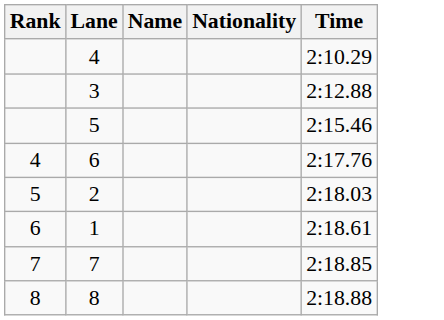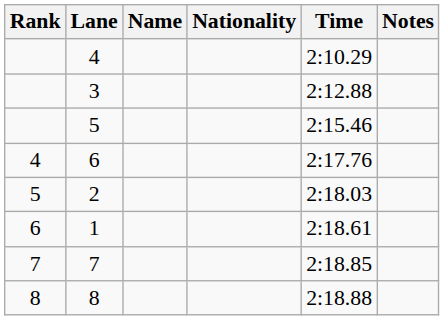 <table class="wikitable sortable" style="text-align:center">
 <tr>
 <th>Rank</th>
 <th>Lane</th>
 <th>Name</th>
 <th>Nationality</th>
 <th>Time</th>
+<th>Notes</th>
 </tr>
 <tr>
 <td></td>
 <td>4</td>
 <td align=left></td>
 <td align=left></td>
 <td>2:10.29</td>
+<td><strong></strong></td>
 </tr>
 <tr>
 <td></td>
 <td>3</td>
 <td align=left></td>
 <td align=left></td>
 <td>2:12.88</td>
+<td></td>
 </tr>
 <tr>
 <td></td>
 <td>5</td>
 <td align=left></td>
 <td align=left></td>
 <td>2:15.46</td>
+<td></td>
 </tr>
 <tr>
 <td>4</td>
 <td>6</td>
 <td align=left></td>
 <td align=left></td>
 <td>2:17.76</td>
+<td></td>
 </tr>
 <tr>
 <td>5</td>
 <td>2</td>
 <td align=left></td>
 <td align=left></td>
 <td>2:18.03</td>
+<td></td>
 </tr>
 <tr>
 <td>6</td>
 <td>1</td>
 <td align=left></td>
 <td align=left></td>
 <td>2:18.61</td>
+<td></td>
 </tr>
 <tr>
 <td>7</td>
 <td>7</td>
 <td align=left></td>
 <td align=left></td>
 <td>2:18.85</td>
+<td></td>
 </tr>
 <tr>
 <td>8</td>
 <td>8</td>
 <td align=left></td>
 <td align=left></td>
 <td>2:18.88</td>
+<td></td>
 </tr>
 </table>
